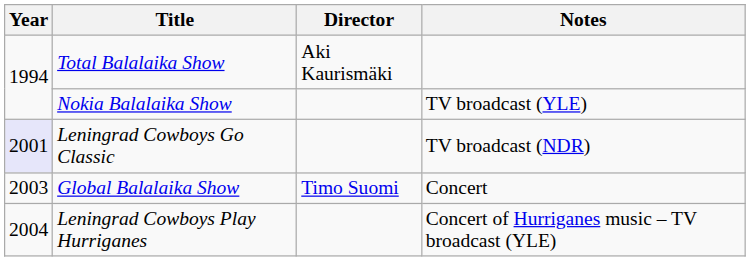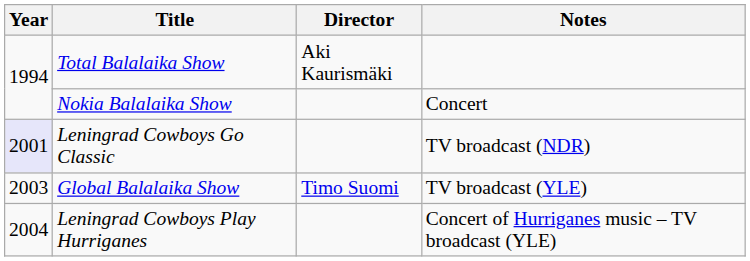 <table class="wikitable">
 <tr>
 <th>Year</th>
 <th>Title</th>
 <th>Director</th>
 <th>Notes</th>
 </tr>
 <tr>
 <td rowspan="2">1994</td>
 <td><em><a href='#'>Total Balalaika Show</a></em></td>
 <td>Aki Kaurismäki</td>
 <td></td>
 </tr>
 <tr>
 <td><em><a href='#'>Nokia Balalaika Show</a></em></td>
 <td></td>
-<td>TV broadcast (<a href='#'>YLE</a>)</td>
+<td>Concert</td>
 </tr>
 <tr>
 <td style="background: lavender;">2001</td>
 <td><em>Leningrad Cowboys Go Classic</em></td>
 <td></td>
 <td>TV broadcast (<a href='#'>NDR</a>)</td>
 </tr>
 <tr>
 <td>2003</td>
 <td><em><a href='#'>Global Balalaika Show</a></em></td>
 <td><a href='#'>Timo Suomi</a></td>
-<td>Concert</td>
+<td>TV broadcast (<a href='#'>YLE</a>)</td>
 </tr>
 <tr>
 <td>2004</td>
 <td><em>Leningrad Cowboys Play Hurriganes</em></td>
 <td></td>
 <td>Concert of <a href='#'>Hurriganes</a> music – TV broadcast (YLE)</td>
 </tr>
 </table>
